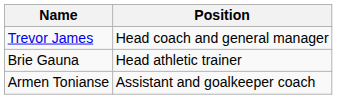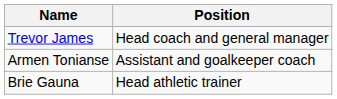 <table class="wikitable">
 <tr>
 <th>Name</th>
 <th>Position</th>
 </tr>
 <tr>
 <td> <a href='#'>Trevor James</a></td>
 <td>Head coach and general manager</td>
 </tr>
 <tr>
+<td> Armen Tonianse</td>
+<td>Assistant and goalkeeper coach</td>
+</tr>
+<tr>
 <td> Brie Gauna</td>
 <td>Head athletic trainer</td>
 </tr>
-<tr>
-<td> Armen Tonianse</td>
-<td>Assistant and goalkeeper coach</td>
-</tr>
 </table>
